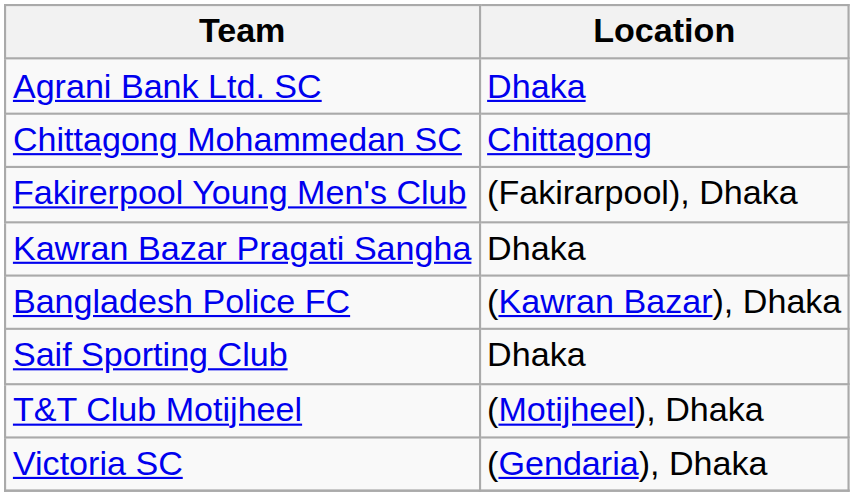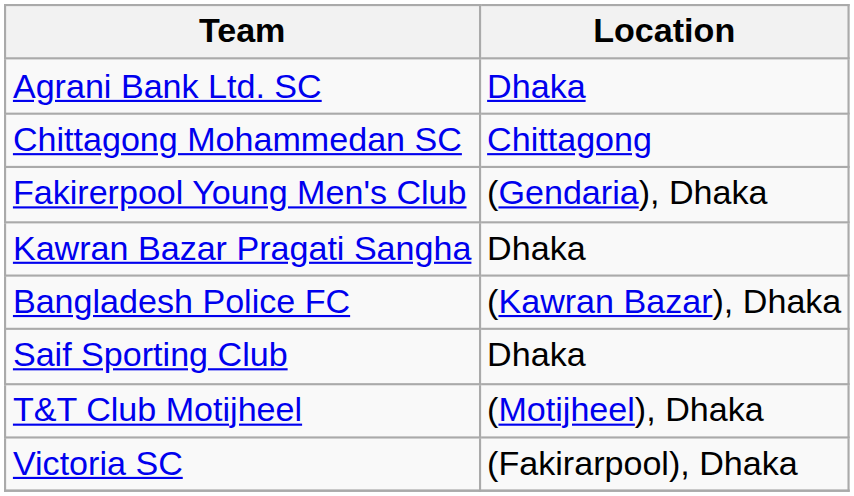 <table class="wikitable sortable" style="text-align:left;">
 <tr>
 <th>Team</th>
 <th>Location</th>
 </tr>
 <tr>
 <td><a href='#'>Agrani Bank Ltd. SC</a></td>
 <td><a href='#'>Dhaka</a></td>
 </tr>
 <tr>
 <td><a href='#'>Chittagong Mohammedan SC</a></td>
 <td><a href='#'>Chittagong</a></td>
 </tr>
 <tr>
 <td><a href='#'>Fakirerpool Young Men's Club</a></td>
-<td>(Fakirarpool), Dhaka</td>
+<td>(<a href='#'>Gendaria</a>), Dhaka</td>
 </tr>
 <tr>
 <td><a href='#'>Kawran Bazar Pragati Sangha</a></td>
 <td>Dhaka</td>
 </tr>
 <tr>
 <td><a href='#'>Bangladesh Police FC</a></td>
 <td>(<a href='#'>Kawran Bazar</a>), Dhaka</td>
 </tr>
 <tr>
 <td><a href='#'>Saif Sporting Club</a></td>
 <td>Dhaka</td>
 </tr>
 <tr>
 <td><a href='#'>T&T Club Motijheel</a></td>
 <td>(<a href='#'>Motijheel</a>), Dhaka</td>
 </tr>
 <tr>
 <td><a href='#'>Victoria SC</a></td>
-<td>(<a href='#'>Gendaria</a>), Dhaka</td>
+<td>(Fakirarpool), Dhaka</td>
 </tr>
 <tr>
 </tr>
 </table>
